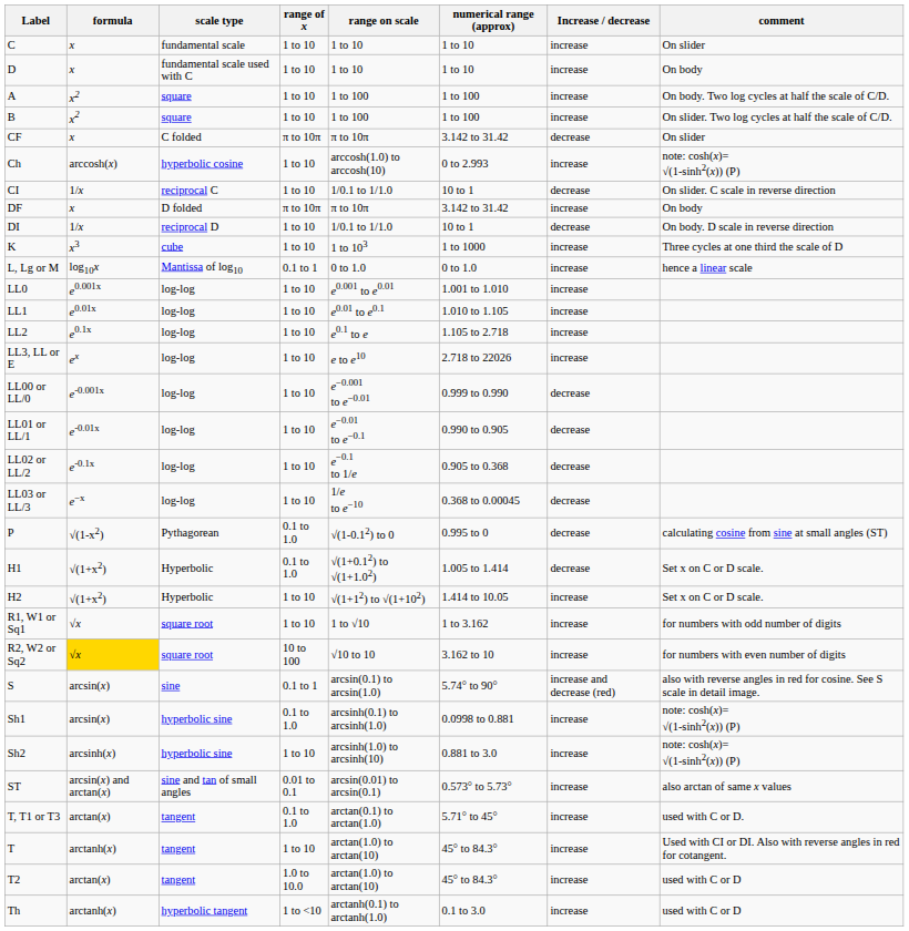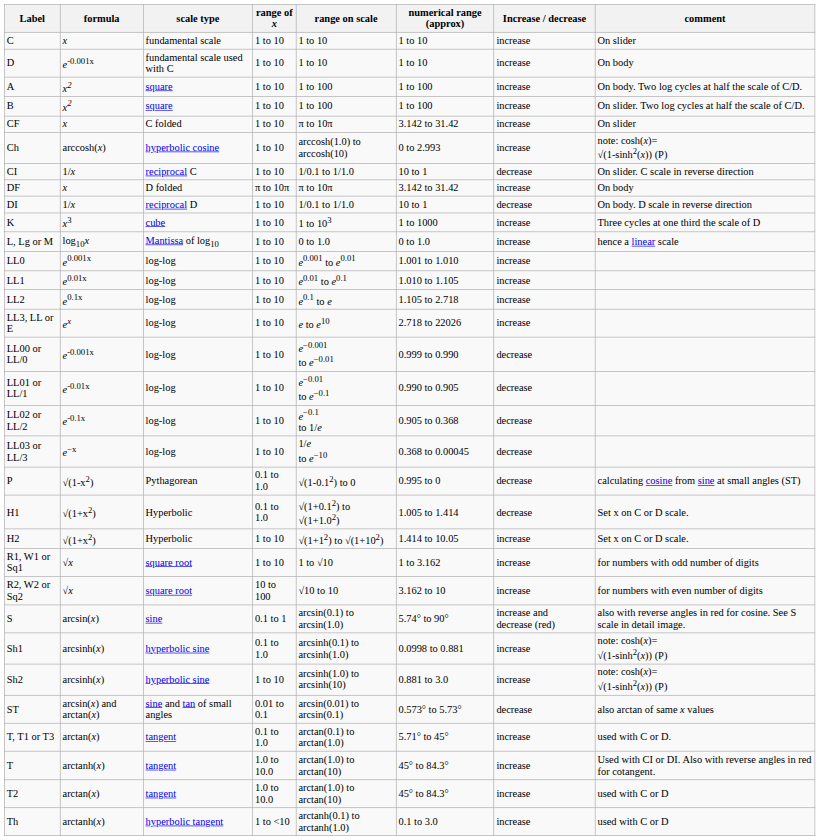 <table class="wikitable sortable">
 <tr>
 <th>Label</th>
 <th>formula</th>
 <th class="unsortable">scale type</th>
 <th class="unsortable">range of <em>x</em></th>
 <th class="unsortable">range on scale</th>
 <th data-sort-type="number">numerical range (approx)</th>
 <th>Increase / decrease</th>
 <th class="unsortable">comment</th>
 </tr>
 <tr>
 <td>C</td>
 <td><em>x</em></td>
 <td>fundamental scale</td>
 <td>1 to 10</td>
 <td>1 to 10</td>
 <td data-sort-value="1000.2">1 to 10</td>
 <td>increase</td>
 <td>On slider</td>
 </tr>
 <tr>
 <td>D</td>
-<td><em>x</em></td>
+<td><em>e</em><sup>-0.001x</sup></td>
 <td>fundamental scale used with C</td>
 <td>1 to 10</td>
 <td>1 to 10</td>
 <td data-sort-value="1000.2">1 to 10</td>
 <td>increase</td>
 <td>On body</td>
 </tr>
 <tr>
 <td>A</td>
 <td><em>x<sup>2</sup></em></td>
 <td><a href='#'>square</a></td>
 <td>1 to 10</td>
 <td>1 to 100</td>
 <td data-sort-value="1000.3">1 to 100</td>
 <td>increase</td>
 <td>On body. Two log cycles at half the scale of C/D.</td>
 </tr>
 <tr>
 <td>B</td>
 <td><em>x<sup>2</sup></em></td>
 <td><a href='#'>square</a></td>
 <td>1 to 10</td>
 <td>1 to 100</td>
 <td data-sort-value="1000.3">1 to 100</td>
 <td>increase</td>
 <td>On slider. Two log cycles at half the scale of C/D.</td>
 </tr>
 <tr>
 <td>CF</td>
 <td><em>x</em></td>
 <td>C folded</td>
-<td>π to 10π</td>
+<td>1 to 10</td>
 <td>π to 10π</td>
 <td data-sort-value="3142">3.142 to 31.42</td>
-<td>decrease</td>
+<td>increase</td>
 <td>On slider</td>
 </tr>
 <tr>
 <td>Ch</td>
 <td>arccosh(<em>x</em>)</td>
 <td><a href='#'>hyperbolic cosine</a></td>
 <td>1 to 10</td>
 <td>arccosh(1.0) to arccosh(10)</td>
 <td data-sort-value="100">0 to 2.993</td>
 <td>increase</td>
 <td>note: cosh(<em>x</em>)=<br>√(1-sinh<sup>2</sup>(<em>x</em>)) (P)</td>
 </tr>
 <tr>
 <td>CI</td>
 <td>1/<em>x</em></td>
 <td><a href='#'>reciprocal</a> C</td>
 <td>1 to 10</td>
 <td>1/0.1 to 1/1.0</td>
 <td data-sort-value="10000">10 to 1</td>
 <td>decrease</td>
 <td>On slider. C scale in reverse direction</td>
 </tr>
 <tr>
 <td>DF</td>
 <td><em>x</em></td>
 <td>D folded</td>
 <td>π to 10π</td>
 <td>π to 10π</td>
 <td data-sort-value="3142">3.142 to 31.42</td>
 <td>increase</td>
 <td>On body</td>
 </tr>
 <tr>
 <td>DI</td>
 <td>1/<em>x</em></td>
 <td><a href='#'>reciprocal</a> D</td>
 <td>1 to 10</td>
 <td>1/0.1 to 1/1.0</td>
 <td data-sort-value="10000">10 to 1</td>
 <td>decrease</td>
 <td>On body. D scale in reverse direction</td>
 </tr>
 <tr>
 <td>K</td>
 <td><em>x</em><sup>3</sup></td>
 <td><a href='#'>cube</a></td>
 <td>1 to 10</td>
 <td>1 to 10<sup>3</sup></td>
 <td data-sort-value="1000.4">1 to 1000</td>
 <td>increase</td>
 <td>Three cycles at one third the scale of D</td>
 </tr>
 <tr>
 <td>L, Lg or M</td>
 <td>log<sub>10</sub><em>x</em></td>
 <td><a href='#'>Mantissa</a> of log<sub>10</sub></td>
-<td>0.1 to 1</td>
+<td>1 to 10</td>
 <td>0 to 1.0</td>
 <td data-sort-value="0">0 to 1.0</td>
 <td>increase</td>
 <td>hence a <a href='#'>linear</a> scale</td>
 </tr>
 <tr>
 <td>LL0</td>
 <td><em>e</em><sup>0.001x</sup></td>
 <td>log-log</td>
 <td>1 to 10</td>
 <td><em>e</em><sup>0.001</sup> to <em>e</em><sup>0.01</sup></td>
 <td data-sort-value="1001">1.001 to 1.010</td>
 <td>increase</td>
 <td></td>
 </tr>
 <tr>
 <td>LL1</td>
 <td><em>e</em><sup>0.01x</sup></td>
 <td>log-log</td>
 <td>1 to 10</td>
 <td><em>e</em><sup>0.01</sup> to <em>e</em><sup>0.1</sup></td>
 <td data-sort-value="1010">1.010 to 1.105</td>
 <td>increase</td>
 <td></td>
 </tr>
 <tr>
 <td>LL2</td>
 <td><em>e</em><sup>0.1x</sup></td>
 <td>log-log</td>
 <td>1 to 10</td>
 <td><em>e</em><sup>0.1</sup> to <em>e</em></td>
 <td data-sort-value="1105">1.105 to 2.718</td>
 <td>increase</td>
 <td></td>
 </tr>
 <tr>
 <td>LL3, LL or E</td>
 <td><em>e</em><sup><em>x</em></sup></td>
 <td>log-log</td>
 <td>1 to 10</td>
 <td><em>e</em> to <em>e</em><sup>10</sup></td>
 <td data-sort-value="2718">2.718 to 22026</td>
 <td>increase</td>
 <td></td>
 </tr>
 <tr>
 <td>LL00 or LL/0</td>
 <td><em>e</em><sup>-0.001x</sup></td>
 <td>log-log</td>
 <td>1 to 10</td>
 <td><em>e</em><sup>−0.001</sup><br>to <em>e</em><sup>−0.01</sup></td>
 <td data-sort-value="999">0.999 to 0.990</td>
 <td>decrease</td>
 <td></td>
 </tr>
 <tr>
 <td>LL01 or LL/1</td>
 <td><em>e</em><sup>-0.01x</sup></td>
 <td>log-log</td>
 <td>1 to 10</td>
 <td><em>e</em><sup>−0.01</sup><br>to <em>e</em><sup>−0.1</sup></td>
 <td data-sort-value="990">0.990 to 0.905</td>
 <td>decrease</td>
 <td></td>
 </tr>
 <tr>
 <td>LL02 or LL/2</td>
 <td><em>e</em><sup>-0.1x</sup></td>
 <td>log-log</td>
 <td>1 to 10</td>
 <td><em>e</em><sup>−0.1</sup><br>to 1/<em>e</em></td>
 <td data-sort-value="905">0.905 to 0.368</td>
 <td>decrease</td>
 <td></td>
 </tr>
 <tr>
 <td>LL03 or LL/3</td>
 <td><em>e</em><sup>−x</sup></td>
 <td>log-log</td>
 <td>1 to 10</td>
 <td>1/<em>e</em><br>to <em>e</em><sup>−10</sup></td>
 <td data-sort-value="368">0.368 to 0.00045</td>
 <td>decrease</td>
 <td></td>
 </tr>
 <tr>
 <td>P</td>
 <td>√(1-x<sup>2</sup>)</td>
 <td>Pythagorean</td>
 <td>0.1 to 1.0</td>
 <td>√(1-0.1<sup>2</sup>) to 0</td>
 <td data-sort-value="995">0.995 to 0</td>
 <td>decrease</td>
 <td>calculating <a href='#'>cosine</a> from <a href='#'>sine</a> at small angles (ST)</td>
 </tr>
 <tr>
 <td>H1</td>
 <td>√(1+x<sup>2</sup>)</td>
 <td>Hyperbolic</td>
 <td>0.1 to 1.0</td>
 <td>√(1+0.1<sup>2</sup>) to √(1+1.0<sup>2</sup>)</td>
 <td data-sort-value="1005">1.005 to 1.414</td>
 <td>decrease</td>
 <td>Set x on C or D scale.</td>
 </tr>
 <tr>
 <td>H2</td>
 <td>√(1+x<sup>2</sup>)</td>
 <td>Hyperbolic</td>
 <td>1 to 10</td>
 <td>√(1+1<sup>2</sup>) to √(1+10<sup>2</sup>)</td>
 <td data-sort-value="1414">1.414 to 10.05</td>
 <td>increase</td>
 <td>Set x on C or  D scale.</td>
 </tr>
 <tr>
 <td>R1, W1 or Sq1</td>
 <td>√<em>x</em></td>
 <td><a href='#'>square root</a></td>
 <td>1 to 10</td>
 <td>1 to √10</td>
 <td data-sort-value="1000.1">1 to 3.162</td>
 <td>increase</td>
 <td>for numbers with odd number of digits</td>
 </tr>
 <tr>
 <td>R2, W2 or Sq2</td>
-<td style="background: gold;">√<em>x</em></td>
+<td>√<em>x</em></td>
 <td><a href='#'>square root</a></td>
 <td>10 to 100</td>
 <td>√10 to 10</td>
 <td data-sort-value="3162">3.162 to 10</td>
 <td>increase</td>
 <td>for numbers with even number of digits</td>
 </tr>
 <tr>
 <td>S</td>
 <td>arcsin(<em>x</em>)</td>
 <td><a href='#'>sine</a></td>
 <td>0.1 to 1</td>
 <td>arcsin(0.1) to arcsin(1.0)</td>
 <td data-sort-value="100">5.74° to 90°</td>
 <td>increase and decrease (red)</td>
 <td>also with reverse angles in red for cosine. See S scale in detail image.</td>
 </tr>
 <tr>
 <td>Sh1</td>
-<td>arcsin(<em>x</em>)</td>
+<td>arcsinh(<em>x</em>)</td>
 <td><a href='#'>hyperbolic sine</a></td>
 <td>0.1 to 1.0</td>
 <td>arcsinh(0.1) to arcsinh(1.0)</td>
 <td data-sort-value="100">0.0998 to 0.881</td>
 <td>increase</td>
 <td>note: cosh(<em>x</em>)=<br>√(1-sinh<sup>2</sup>(<em>x</em>)) (P)</td>
 </tr>
 <tr>
 <td>Sh2</td>
 <td>arcsinh(<em>x</em>)</td>
 <td><a href='#'>hyperbolic sine</a></td>
 <td>1 to 10</td>
 <td>arcsinh(1.0) to arcsinh(10)</td>
 <td data-sort-value="1000.2">0.881 to 3.0</td>
 <td>increase</td>
 <td>note: cosh(<em>x</em>)=<br>√(1-sinh<sup>2</sup>(<em>x</em>)) (P)</td>
 </tr>
 <tr>
 <td>ST</td>
 <td>arcsin(<em>x</em>) and arctan(<em>x</em>)</td>
 <td><a href='#'>sine</a> and <a href='#'>tan</a> of small angles</td>
 <td>0.01 to 0.1</td>
 <td>arcsin(0.01) to arcsin(0.1)</td>
 <td data-sort-value="10">0.573° to 5.73°</td>
-<td>increase</td>
+<td>decrease</td>
 <td>also arctan of same <em>x</em> values</td>
 </tr>
 <tr>
 <td>T, T1 or T3</td>
 <td>arctan(<em>x</em>)</td>
 <td><a href='#'>tangent</a></td>
 <td>0.1 to 1.0</td>
 <td>arctan(0.1) to arctan(1.0)</td>
 <td data-sort-value="100">5.71° to 45°</td>
 <td>increase</td>
 <td>used with C or D.</td>
 </tr>
 <tr>
 <td>T</td>
 <td>arctanh(<em>x</em>)</td>
 <td><a href='#'>tangent</a></td>
-<td>1 to 10</td>
+<td>1.0 to 10.0</td>
 <td>arctan(1.0) to arctan(10)</td>
 <td data-sort-value="1000.2">45° to 84.3°</td>
 <td>increase</td>
 <td>Used with CI or DI. Also with reverse angles in red for cotangent.</td>
 </tr>
 <tr>
 <td>T2</td>
 <td>arctan(<em>x</em>)</td>
 <td><a href='#'>tangent</a></td>
 <td>1.0 to 10.0</td>
 <td>arctan(1.0) to arctan(10)</td>
 <td data-sort-value="1000.2">45° to 84.3°</td>
 <td>increase</td>
 <td>used with C or D</td>
 </tr>
 <tr>
 <td>Th</td>
 <td>arctanh(<em>x</em>)</td>
 <td><a href='#'>hyperbolic tangent</a></td>
 <td>1 to <10</td>
 <td>arctanh(0.1) to arctanh(1.0)</td>
 <td data-sort-value="100">0.1 to 3.0</td>
 <td>increase</td>
 <td>used with C or D</td>
 </tr>
 </table>
